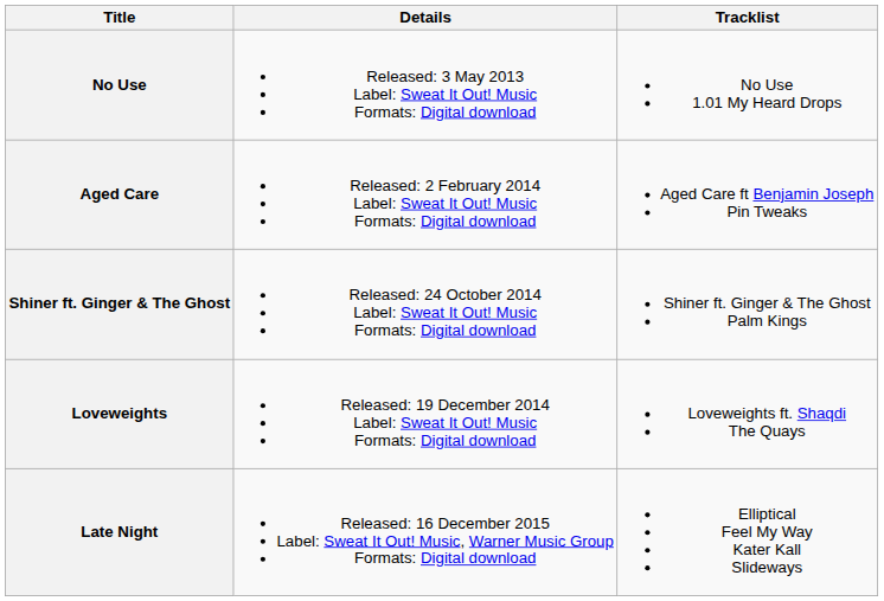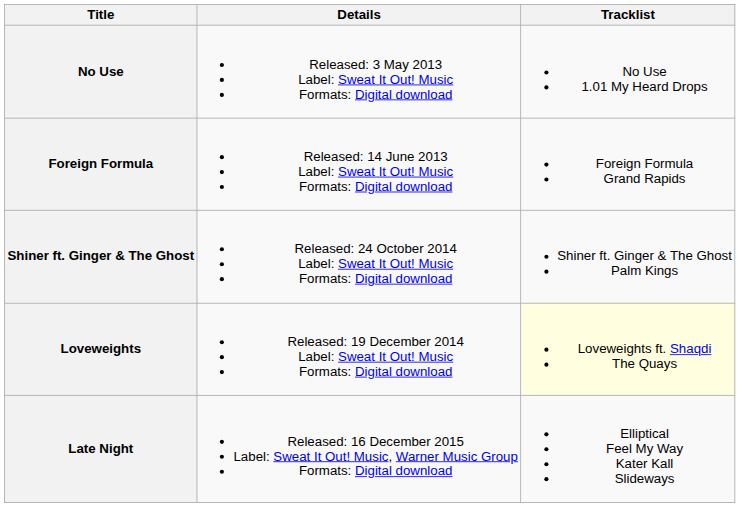 <table class="wikitable plainrowheaders" style="text-align:center;">
 <tr>
 <th scope="col">Title</th>
 <th scope="col">Details</th>
 <th scope="col">Tracklist</th>
 </tr>
 <tr>
 <th scope="row">No Use</th>
 <td><br><ul><li>Released: 3 May 2013</li><li>Label: <a href='#'>Sweat It Out! Music</a></li><li>Formats: <a href='#'>Digital download</a></li></ul></td>
 <td><br><ul><li>No Use</li><li>1.01 My Heard Drops</li></ul></td>
 </tr>
 <tr>
-<th scope="row">Aged Care</th>
-<td><br><ul><li>Released: 2 February 2014</li><li>Label: <a href='#'>Sweat It Out! Music</a></li><li>Formats: <a href='#'>Digital download</a></li></ul></td>
-<td><br><ul><li>Aged Care ft <a href='#'>Benjamin Joseph</a></li><li>Pin Tweaks</li></ul></td>
+<th scope="row">Foreign Formula</th>
+<td><br><ul><li>Released: 14 June 2013</li><li>Label: <a href='#'>Sweat It Out! Music</a></li><li>Formats: <a href='#'>Digital download</a></li></ul></td>
+<td><br><ul><li>Foreign Formula</li><li>Grand Rapids</li></ul></td>
 </tr>
 <tr>
 <th scope="row">Shiner ft. Ginger & The Ghost</th>
 <td><br><ul><li>Released: 24 October 2014</li><li>Label: <a href='#'>Sweat It Out! Music</a></li><li>Formats: <a href='#'>Digital download</a></li></ul></td>
 <td><br><ul><li>Shiner ft. Ginger & The Ghost</li><li>Palm Kings</li></ul></td>
 </tr>
 <tr>
 <th scope="row">Loveweights</th>
 <td><br><ul><li>Released: 19 December 2014</li><li>Label: <a href='#'>Sweat It Out! Music</a></li><li>Formats: <a href='#'>Digital download</a></li></ul></td>
-<td><br><ul><li>Loveweights ft. <a href='#'>Shaqdi</a></li><li>The Quays</li></ul></td>
+<td style="background: lightyellow;"><br><ul><li>Loveweights ft. <a href='#'>Shaqdi</a></li><li>The Quays</li></ul></td>
 </tr>
 <tr>
 <th scope="row">Late Night</th>
 <td><br><ul><li>Released: 16 December 2015</li><li>Label: <a href='#'>Sweat It Out! Music</a>, <a href='#'>Warner Music Group</a></li><li>Formats: <a href='#'>Digital download</a></li></ul></td>
 <td><br><ul><li>Elliptical</li><li>Feel My Way</li><li>Kater Kall</li><li>Slideways</li></ul></td>
 </tr>
 </table>
